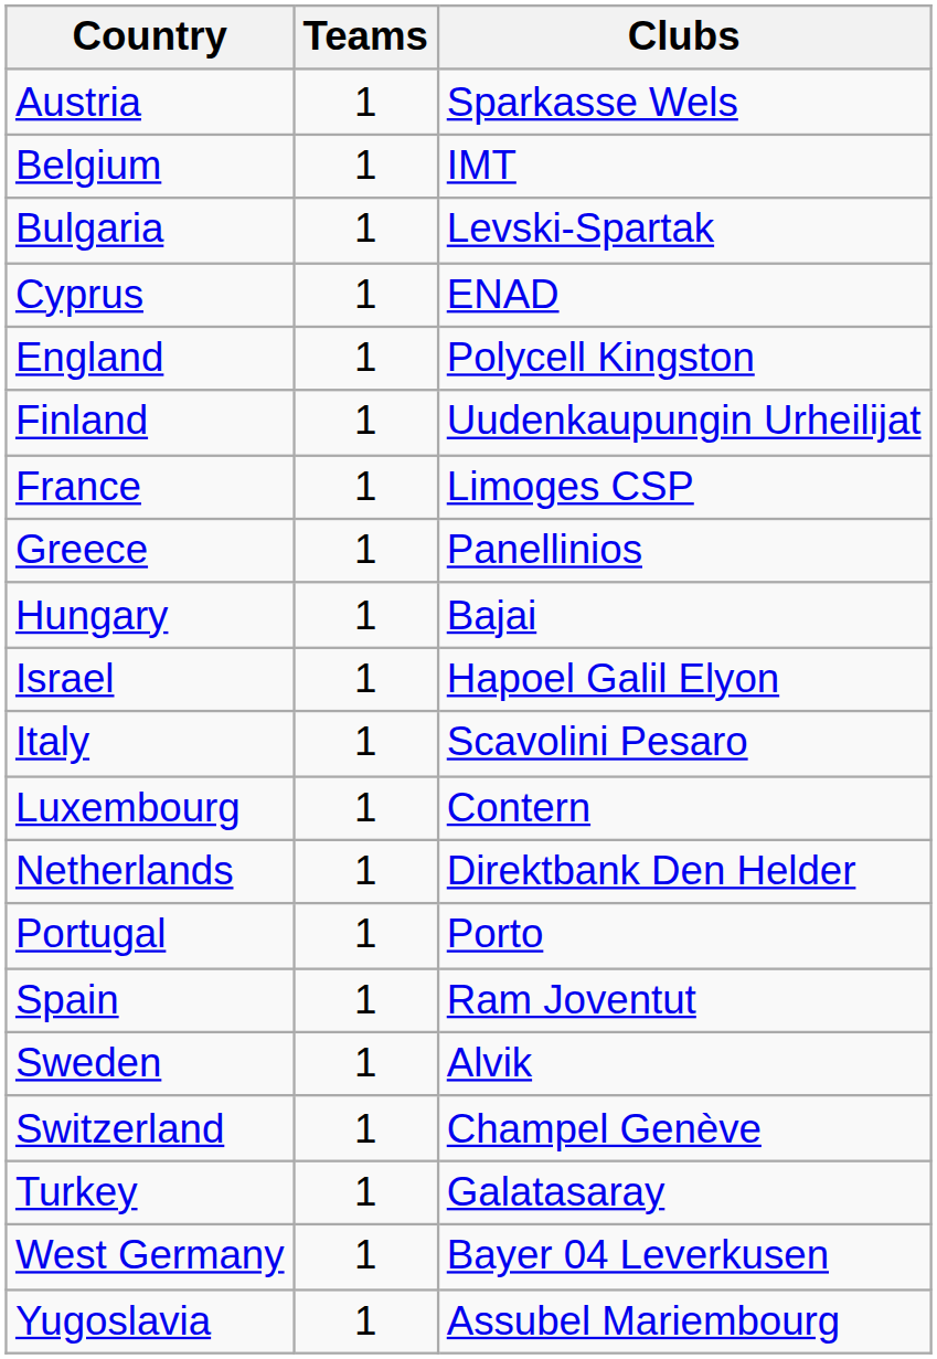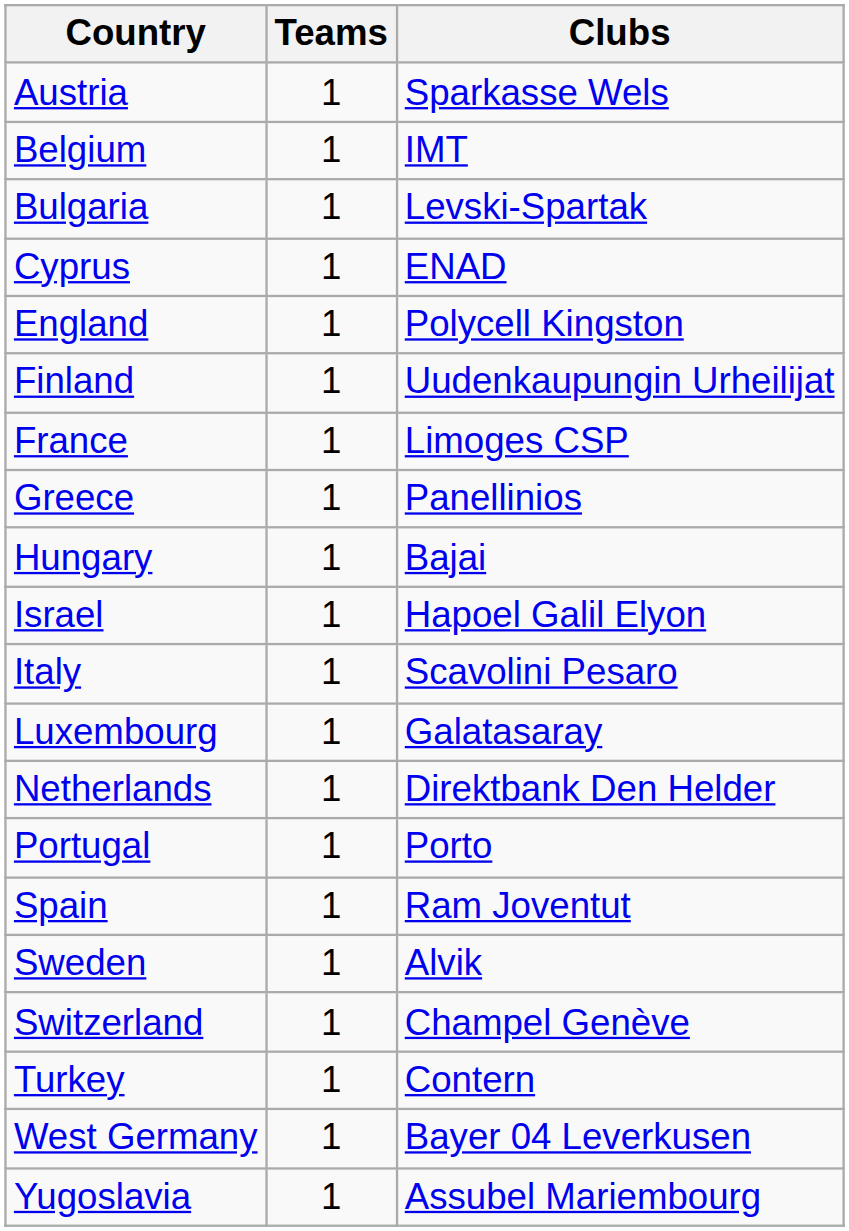 <table class="wikitable" style="margin-left:0.5em;">
 <tr>
 <th>Country</th>
 <th>Teams</th>
 <th colspan=5>Clubs</th>
 </tr>
 <tr>
 <td> <a href='#'>Austria</a></td>
 <td align=center>1</td>
 <td><a href='#'>Sparkasse Wels</a></td>
 </tr>
 <tr>
 <td> <a href='#'>Belgium</a></td>
 <td align=center>1</td>
 <td><a href='#'>IMT</a></td>
 </tr>
 <tr>
 <td> <a href='#'>Bulgaria</a></td>
 <td align=center>1</td>
 <td><a href='#'>Levski-Spartak</a></td>
 </tr>
 <tr>
 <td> <a href='#'>Cyprus</a></td>
 <td align=center>1</td>
 <td><a href='#'>ENAD</a></td>
 </tr>
 <tr>
 <td> <a href='#'>England</a></td>
 <td align=center>1</td>
 <td><a href='#'>Polycell Kingston</a></td>
 </tr>
 <tr>
 <td> <a href='#'>Finland</a></td>
 <td align=center>1</td>
 <td><a href='#'>Uudenkaupungin Urheilijat</a></td>
 </tr>
 <tr>
 <td> <a href='#'>France</a></td>
 <td align=center>1</td>
 <td><a href='#'>Limoges CSP</a></td>
 </tr>
 <tr>
 <td> <a href='#'>Greece</a></td>
 <td align=center>1</td>
 <td><a href='#'>Panellinios</a></td>
 </tr>
 <tr>
 <td> <a href='#'>Hungary</a></td>
 <td align=center>1</td>
 <td><a href='#'>Bajai</a></td>
 </tr>
 <tr>
 <td> <a href='#'>Israel</a></td>
 <td align=center>1</td>
 <td><a href='#'>Hapoel Galil Elyon</a></td>
 </tr>
 <tr>
 <td> <a href='#'>Italy</a></td>
 <td align=center>1</td>
 <td><a href='#'>Scavolini Pesaro</a></td>
 </tr>
 <tr>
 <td> <a href='#'>Luxembourg</a></td>
 <td align=center>1</td>
-<td><a href='#'>Contern</a></td>
+<td><a href='#'>Galatasaray</a></td>
 </tr>
 <tr>
 <td> <a href='#'>Netherlands</a></td>
 <td align=center>1</td>
 <td><a href='#'>Direktbank Den Helder</a></td>
 </tr>
 <tr>
 <td> <a href='#'>Portugal</a></td>
 <td align=center>1</td>
 <td><a href='#'>Porto</a></td>
 </tr>
 <tr>
 <td> <a href='#'>Spain</a></td>
 <td align=center>1</td>
 <td><a href='#'>Ram Joventut</a></td>
 </tr>
 <tr>
 <td> <a href='#'>Sweden</a></td>
 <td align=center>1</td>
 <td><a href='#'>Alvik</a></td>
 </tr>
 <tr>
 <td> <a href='#'>Switzerland</a></td>
 <td align=center>1</td>
 <td><a href='#'>Champel Genève</a></td>
 </tr>
 <tr>
 <td> <a href='#'>Turkey</a></td>
 <td align=center>1</td>
-<td><a href='#'>Galatasaray</a></td>
+<td><a href='#'>Contern</a></td>
 </tr>
 <tr>
 <td> <a href='#'>West Germany</a></td>
 <td align=center>1</td>
 <td><a href='#'>Bayer 04 Leverkusen</a></td>
 </tr>
 <tr>
 <td> <a href='#'>Yugoslavia</a></td>
 <td align=center>1</td>
 <td><a href='#'>Assubel Mariembourg</a></td>
 </tr>
 </table>
